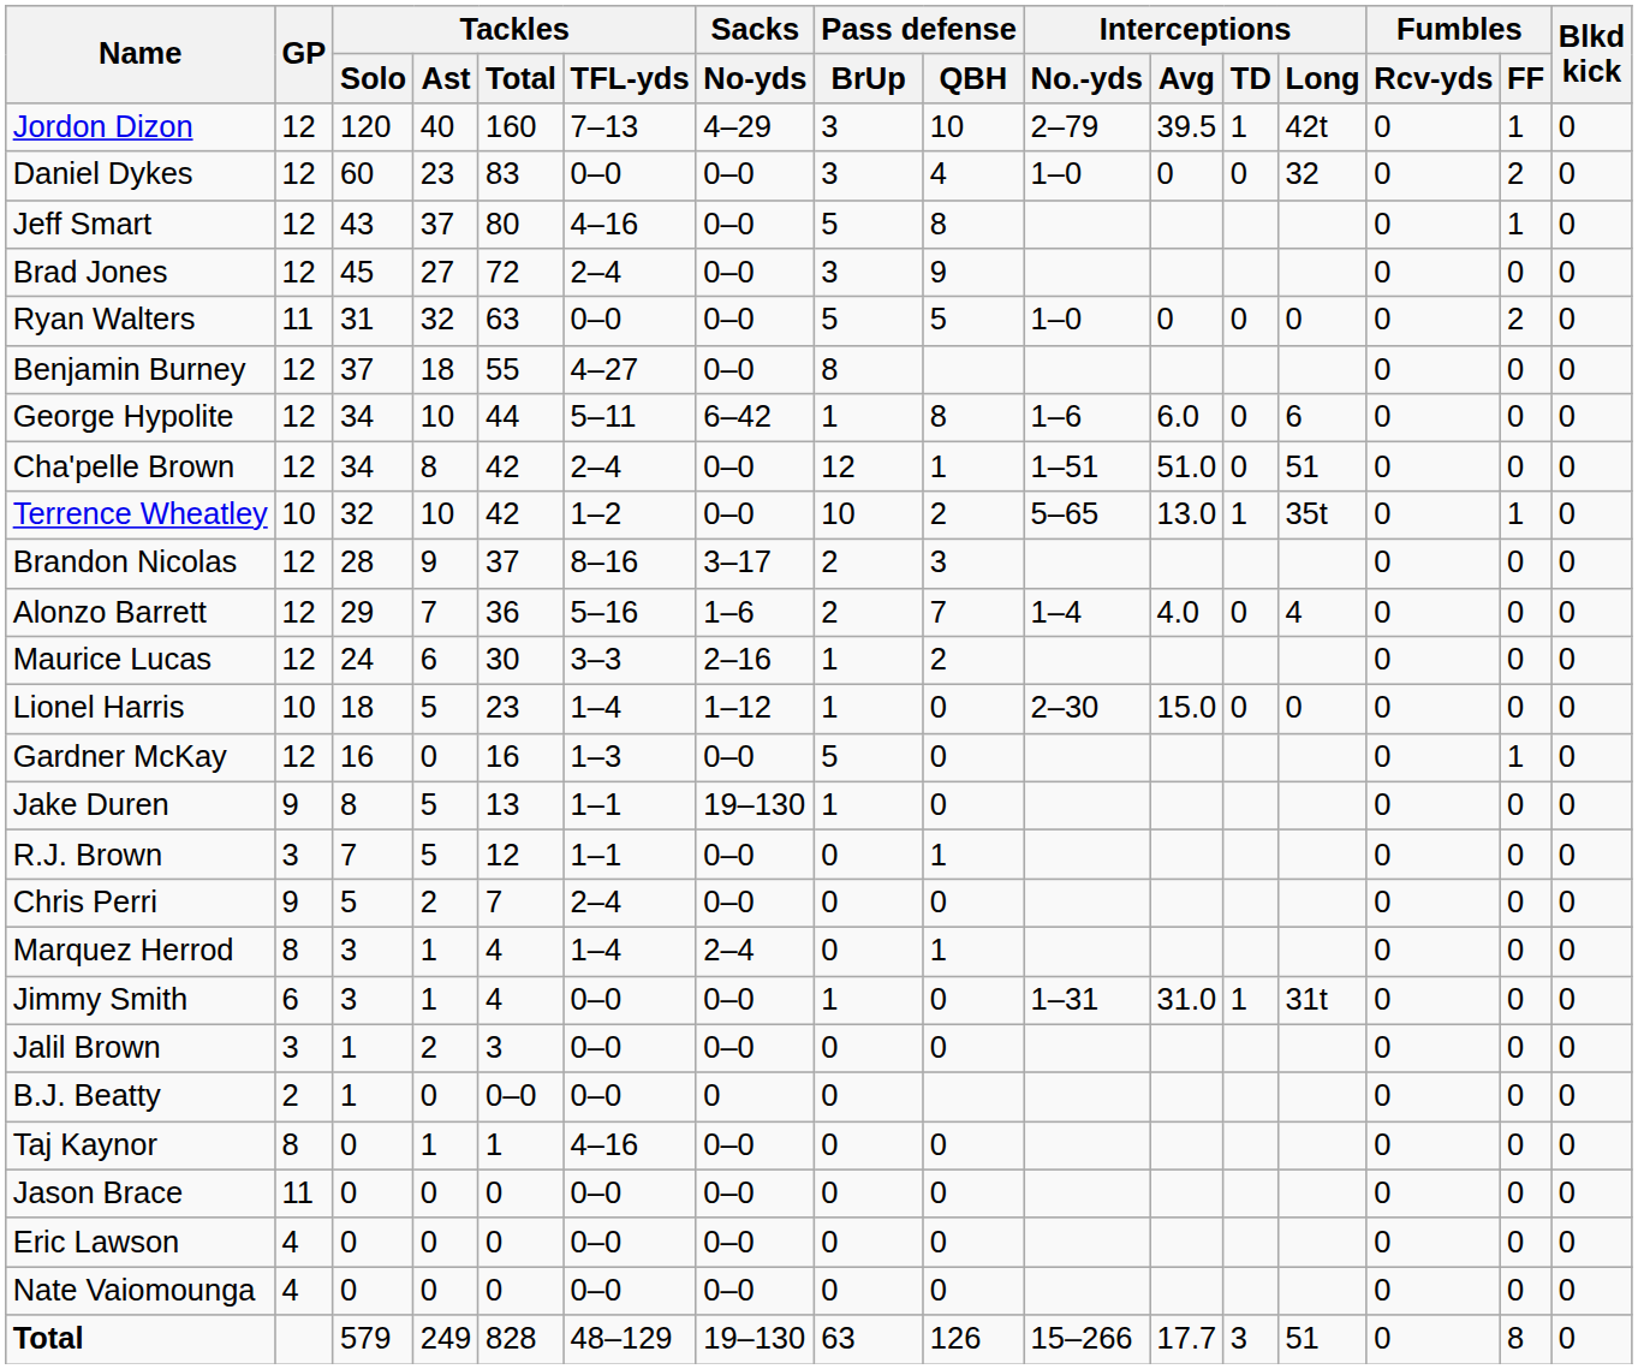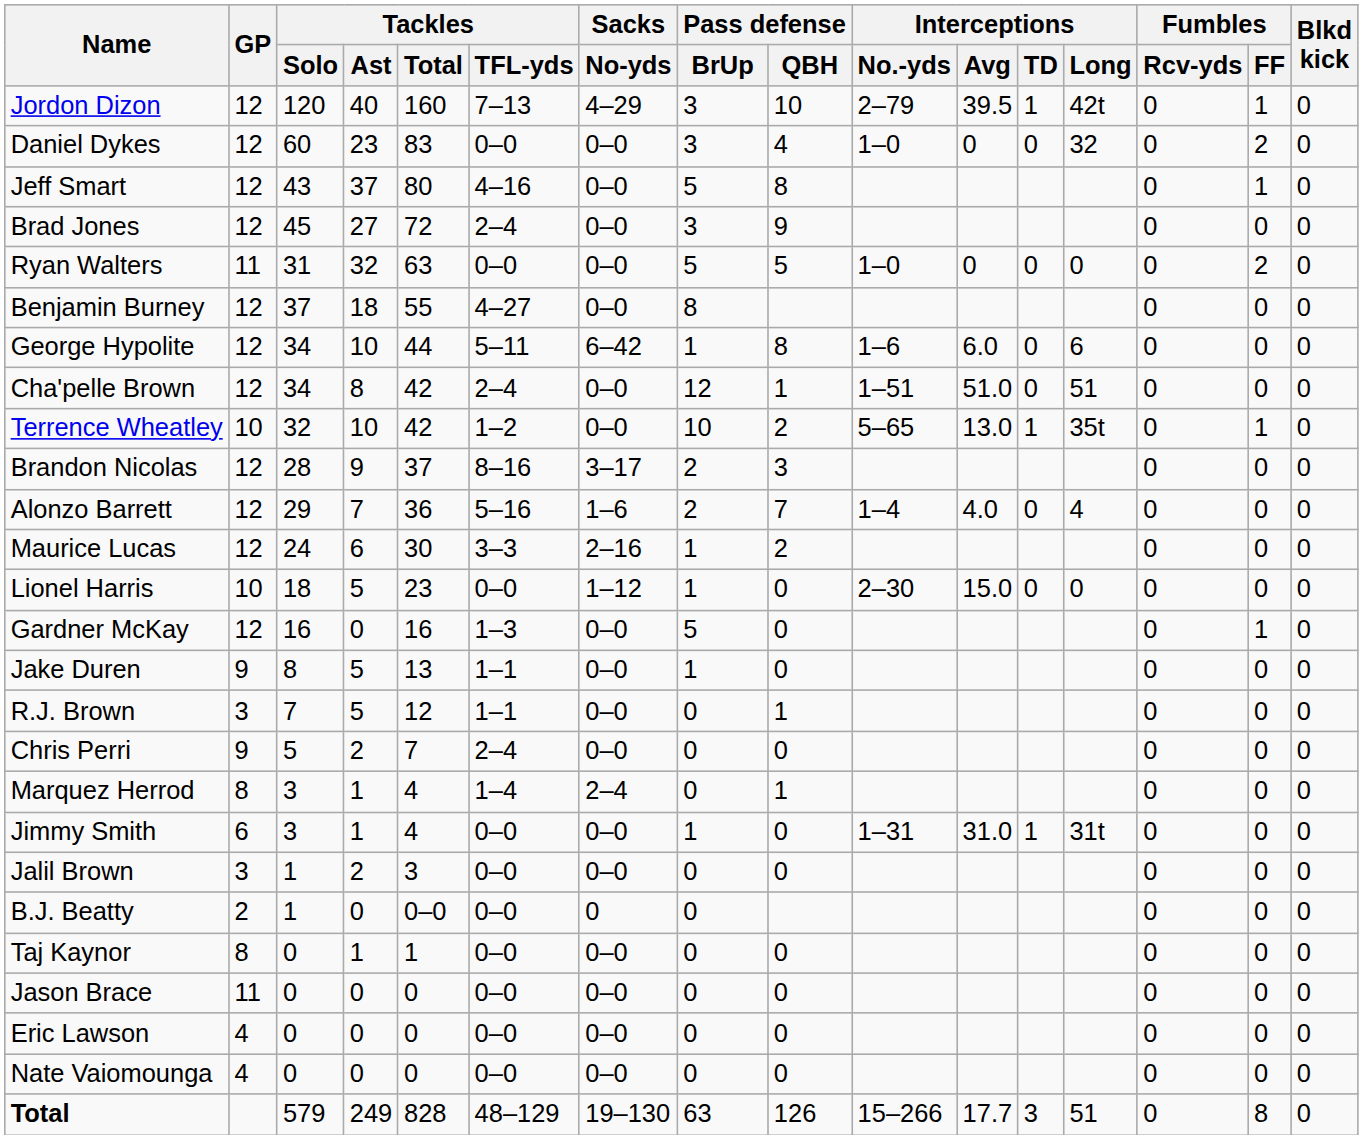 <table class="wikitable" style="white-space:nowrap;">
 <tr>
 <th rowspan="2">Name</th>
 <th rowspan="2">GP</th>
 <th colspan="4">Tackles</th>
 <th>Sacks</th>
 <th colspan="2">Pass defense</th>
 <th colspan="4">Interceptions</th>
 <th colspan="2">Fumbles</th>
 <th rowspan="2">Blkd<br>kick</th>
 </tr>
 <tr>
 <th>Solo</th>
 <th>Ast</th>
 <th>Total</th>
 <th>TFL-yds</th>
 <th>No-yds</th>
 <th>BrUp</th>
 <th>QBH</th>
 <th>No.-yds</th>
 <th>Avg</th>
 <th>TD</th>
 <th>Long</th>
 <th>Rcv-yds</th>
 <th>FF</th>
 </tr>
 <tr>
 <td><a href='#'>Jordon Dizon</a></td>
 <td>12</td>
 <td>120</td>
 <td>40</td>
 <td>160</td>
 <td>7–13</td>
 <td>4–29</td>
 <td>3</td>
 <td>10</td>
 <td>2–79</td>
 <td>39.5</td>
 <td>1</td>
 <td>42t</td>
 <td>0</td>
 <td>1</td>
 <td>0</td>
 </tr>
 <tr>
 <td>Daniel Dykes</td>
 <td>12</td>
 <td>60</td>
 <td>23</td>
 <td>83</td>
 <td>0–0</td>
 <td>0–0</td>
 <td>3</td>
 <td>4</td>
 <td>1–0</td>
 <td>0</td>
 <td>0</td>
 <td>32</td>
 <td>0</td>
 <td>2</td>
 <td>0</td>
 </tr>
 <tr>
 <td>Jeff Smart</td>
 <td>12</td>
 <td>43</td>
 <td>37</td>
 <td>80</td>
 <td>4–16</td>
 <td>0–0</td>
 <td>5</td>
 <td>8</td>
 <td></td>
 <td></td>
 <td></td>
 <td></td>
 <td>0</td>
 <td>1</td>
 <td>0</td>
 </tr>
 <tr>
 <td>Brad Jones</td>
 <td>12</td>
 <td>45</td>
 <td>27</td>
 <td>72</td>
 <td>2–4</td>
 <td>0–0</td>
 <td>3</td>
 <td>9</td>
 <td></td>
 <td></td>
 <td></td>
 <td></td>
 <td>0</td>
 <td>0</td>
 <td>0</td>
 </tr>
 <tr>
 <td>Ryan Walters</td>
 <td>11</td>
 <td>31</td>
 <td>32</td>
 <td>63</td>
 <td>0–0</td>
 <td>0–0</td>
 <td>5</td>
 <td>5</td>
 <td>1–0</td>
 <td>0</td>
 <td>0</td>
 <td>0</td>
 <td>0</td>
 <td>2</td>
 <td>0</td>
 </tr>
 <tr>
 <td>Benjamin Burney</td>
 <td>12</td>
 <td>37</td>
 <td>18</td>
 <td>55</td>
 <td>4–27</td>
 <td>0–0</td>
 <td>8</td>
 <td></td>
 <td></td>
 <td></td>
 <td></td>
 <td></td>
 <td>0</td>
 <td>0</td>
 <td>0</td>
 </tr>
 <tr>
 <td>George Hypolite</td>
 <td>12</td>
 <td>34</td>
 <td>10</td>
 <td>44</td>
 <td>5–11</td>
 <td>6–42</td>
 <td>1</td>
 <td>8</td>
 <td>1–6</td>
 <td>6.0</td>
 <td>0</td>
 <td>6</td>
 <td>0</td>
 <td>0</td>
 <td>0</td>
 </tr>
 <tr>
 <td>Cha'pelle Brown</td>
 <td>12</td>
 <td>34</td>
 <td>8</td>
 <td>42</td>
 <td>2–4</td>
 <td>0–0</td>
 <td>12</td>
 <td>1</td>
 <td>1–51</td>
 <td>51.0</td>
 <td>0</td>
 <td>51</td>
 <td>0</td>
 <td>0</td>
 <td>0</td>
 </tr>
 <tr>
 <td><a href='#'>Terrence Wheatley</a></td>
 <td>10</td>
 <td>32</td>
 <td>10</td>
 <td>42</td>
 <td>1–2</td>
 <td>0–0</td>
 <td>10</td>
 <td>2</td>
 <td>5–65</td>
 <td>13.0</td>
 <td>1</td>
 <td>35t</td>
 <td>0</td>
 <td>1</td>
 <td>0</td>
 </tr>
 <tr>
 <td>Brandon Nicolas</td>
 <td>12</td>
 <td>28</td>
 <td>9</td>
 <td>37</td>
 <td>8–16</td>
 <td>3–17</td>
 <td>2</td>
 <td>3</td>
 <td></td>
 <td></td>
 <td></td>
 <td></td>
 <td>0</td>
 <td>0</td>
 <td>0</td>
 </tr>
 <tr>
 <td>Alonzo Barrett</td>
 <td>12</td>
 <td>29</td>
 <td>7</td>
 <td>36</td>
 <td>5–16</td>
 <td>1–6</td>
 <td>2</td>
 <td>7</td>
 <td>1–4</td>
 <td>4.0</td>
 <td>0</td>
 <td>4</td>
 <td>0</td>
 <td>0</td>
 <td>0</td>
 </tr>
 <tr>
 <td>Maurice Lucas</td>
 <td>12</td>
 <td>24</td>
 <td>6</td>
 <td>30</td>
 <td>3–3</td>
 <td>2–16</td>
 <td>1</td>
 <td>2</td>
 <td></td>
 <td></td>
 <td></td>
 <td></td>
 <td>0</td>
 <td>0</td>
 <td>0</td>
 </tr>
 <tr>
 <td>Lionel Harris</td>
 <td>10</td>
 <td>18</td>
 <td>5</td>
 <td>23</td>
-<td>1–4</td>
+<td>0–0</td>
 <td>1–12</td>
 <td>1</td>
 <td>0</td>
 <td>2–30</td>
 <td>15.0</td>
 <td>0</td>
 <td>0</td>
 <td>0</td>
 <td>0</td>
 <td>0</td>
 </tr>
 <tr>
 <td>Gardner McKay</td>
 <td>12</td>
 <td>16</td>
 <td>0</td>
 <td>16</td>
 <td>1–3</td>
 <td>0–0</td>
 <td>5</td>
 <td>0</td>
 <td></td>
 <td></td>
 <td></td>
 <td></td>
 <td>0</td>
 <td>1</td>
 <td>0</td>
 </tr>
 <tr>
 <td>Jake Duren</td>
 <td>9</td>
 <td>8</td>
 <td>5</td>
 <td>13</td>
 <td>1–1</td>
-<td>19–130</td>
+<td>0–0</td>
 <td>1</td>
 <td>0</td>
 <td></td>
 <td></td>
 <td></td>
 <td></td>
 <td>0</td>
 <td>0</td>
 <td>0</td>
 </tr>
 <tr>
 <td>R.J. Brown</td>
 <td>3</td>
 <td>7</td>
 <td>5</td>
 <td>12</td>
 <td>1–1</td>
 <td>0–0</td>
 <td>0</td>
 <td>1</td>
 <td></td>
 <td></td>
 <td></td>
 <td></td>
 <td>0</td>
 <td>0</td>
 <td>0</td>
 </tr>
 <tr>
 <td>Chris Perri</td>
 <td>9</td>
 <td>5</td>
 <td>2</td>
 <td>7</td>
 <td>2–4</td>
 <td>0–0</td>
 <td>0</td>
 <td>0</td>
 <td></td>
 <td></td>
 <td></td>
 <td></td>
 <td>0</td>
 <td>0</td>
 <td>0</td>
 </tr>
 <tr>
 <td>Marquez Herrod</td>
 <td>8</td>
 <td>3</td>
 <td>1</td>
 <td>4</td>
 <td>1–4</td>
 <td>2–4</td>
 <td>0</td>
 <td>1</td>
 <td></td>
 <td></td>
 <td></td>
 <td></td>
 <td>0</td>
 <td>0</td>
 <td>0</td>
 </tr>
 <tr>
 <td>Jimmy Smith</td>
 <td>6</td>
 <td>3</td>
 <td>1</td>
 <td>4</td>
 <td>0–0</td>
 <td>0–0</td>
 <td>1</td>
 <td>0</td>
 <td>1–31</td>
 <td>31.0</td>
 <td>1</td>
 <td>31t</td>
 <td>0</td>
 <td>0</td>
 <td>0</td>
 </tr>
 <tr>
 <td>Jalil Brown</td>
 <td>3</td>
 <td>1</td>
 <td>2</td>
 <td>3</td>
 <td>0–0</td>
 <td>0–0</td>
 <td>0</td>
 <td>0</td>
 <td></td>
 <td></td>
 <td></td>
 <td></td>
 <td>0</td>
 <td>0</td>
 <td>0</td>
 </tr>
 <tr>
 <td>B.J. Beatty</td>
 <td>2</td>
 <td>1</td>
 <td>0</td>
 <td>0–0</td>
 <td>0–0</td>
 <td>0</td>
 <td>0</td>
 <td></td>
 <td></td>
 <td></td>
 <td></td>
 <td></td>
 <td>0</td>
 <td>0</td>
 <td>0</td>
 </tr>
 <tr>
 <td>Taj Kaynor</td>
 <td>8</td>
 <td>0</td>
 <td>1</td>
 <td>1</td>
-<td>4–16</td>
+<td>0–0</td>
 <td>0–0</td>
 <td>0</td>
 <td>0</td>
 <td></td>
 <td></td>
 <td></td>
 <td></td>
 <td>0</td>
 <td>0</td>
 <td>0</td>
 </tr>
 <tr>
 <td>Jason Brace</td>
 <td>11</td>
 <td>0</td>
 <td>0</td>
 <td>0</td>
 <td>0–0</td>
 <td>0–0</td>
 <td>0</td>
 <td>0</td>
 <td></td>
 <td></td>
 <td></td>
 <td></td>
 <td>0</td>
 <td>0</td>
 <td>0</td>
 </tr>
 <tr>
 <td>Eric Lawson</td>
 <td>4</td>
 <td>0</td>
 <td>0</td>
 <td>0</td>
 <td>0–0</td>
 <td>0–0</td>
 <td>0</td>
 <td>0</td>
 <td></td>
 <td></td>
 <td></td>
 <td></td>
 <td>0</td>
 <td>0</td>
 <td>0</td>
 </tr>
 <tr>
 <td>Nate Vaiomounga</td>
 <td>4</td>
 <td>0</td>
 <td>0</td>
 <td>0</td>
 <td>0–0</td>
 <td>0–0</td>
 <td>0</td>
 <td>0</td>
 <td></td>
 <td></td>
 <td></td>
 <td></td>
 <td>0</td>
 <td>0</td>
 <td>0</td>
 </tr>
 <tr>
 <td><strong>Total</strong></td>
 <td></td>
 <td>579</td>
 <td>249</td>
 <td>828</td>
 <td>48–129</td>
 <td>19–130</td>
 <td>63</td>
 <td>126</td>
 <td>15–266</td>
 <td>17.7</td>
 <td>3</td>
 <td>51</td>
 <td>0</td>
 <td>8</td>
 <td>0</td>
 </tr>
 </table>
